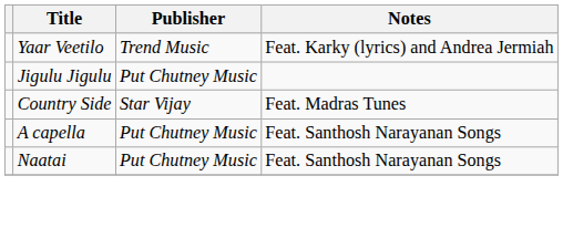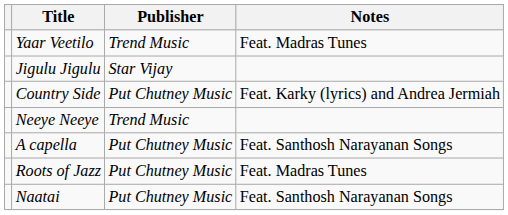 <table class="wikitable">
 <tr style="background:#ccc; text-align:center;">
 <th></th>
 <th>Title</th>
 <th>Publisher</th>
 <th>Notes</th>
 </tr>
 <tr>
 <td rowspan="1"></td>
 <td><em>Yaar Veetilo</em></td>
 <td><em>Trend Music</em></td>
+<td>Feat. Madras Tunes</td>
+</tr>
+<tr>
+<td rowspan="1"></td>
+<td><em>Jigulu Jigulu</em></td>
+<td><em>Star Vijay</em></td>
+</tr>
+<tr>
+<td rowspan="1"></td>
+<td><em>Country Side</em></td>
+<td><em>Put Chutney Music</em></td>
 <td>Feat. Karky (lyrics) and Andrea Jermiah</td>
 </tr>
 <tr>
 <td rowspan="1"></td>
-<td><em>Jigulu Jigulu</em></td>
-<td><em>Put Chutney Music</em></td>
-</tr>
-<tr>
-<td rowspan="1"></td>
-<td><em>Country Side</em></td>
-<td><em>Star Vijay</em></td>
-<td>Feat. Madras Tunes</td>
+<td><em>Neeye Neeye</em></td>
+<td><em>Trend Music</em></td>
+<td></td>
 </tr>
 <tr>
 <td rowspan="1"></td>
 <td><em>A capella</em></td>
 <td><em>Put Chutney Music</em></td>
 <td>Feat. Santhosh Narayanan Songs</td>
+</tr>
+<tr>
+<td rowspan="1"></td>
+<td><em>Roots of Jazz</em></td>
+<td><em>Put Chutney Music</em></td>
+<td>Feat. Madras Tunes</td>
 </tr>
 <tr>
 <td rowspan="1"></td>
 <td><em>Naatai</em></td>
 <td><em>Put Chutney Music</em></td>
 <td>Feat. Santhosh Narayanan Songs</td>
 </tr>
 <tr>
 </tr>
 </table>
